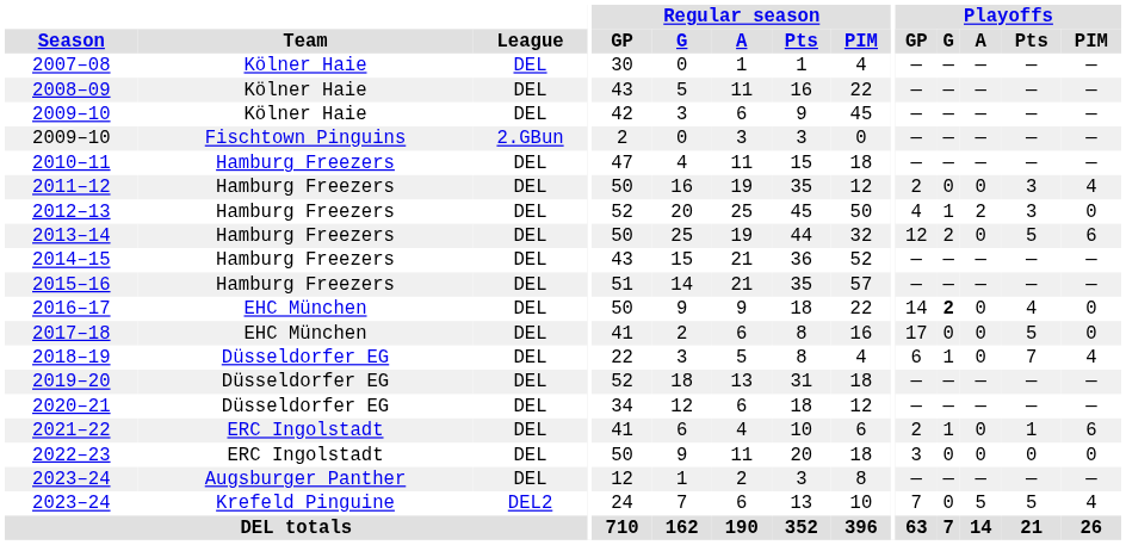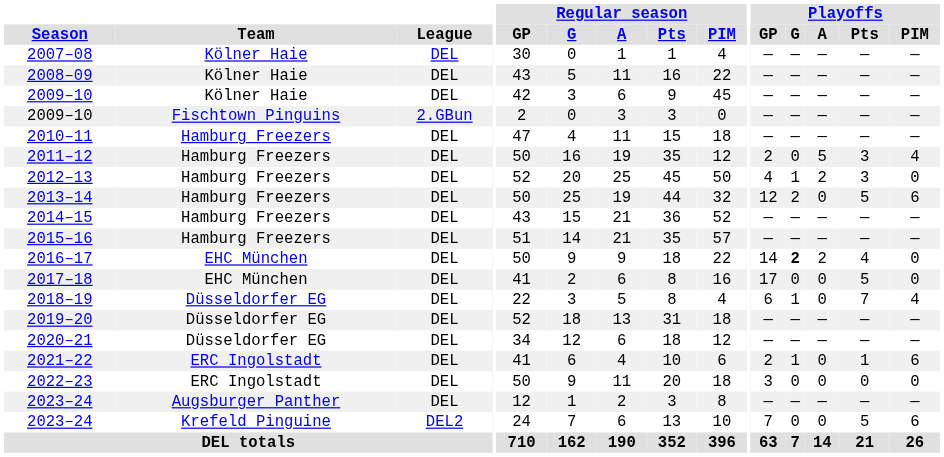 <table border="0" cellpadding="1" cellspacing="0" style="text-align:center; width:60em">
 <tr bgcolor="#e0e0e0">
 <th colspan="3" bgcolor="#ffffff"></th>
 <th rowspan="99" bgcolor="#ffffff"></th>
 <th colspan="5"><a href='#'>Regular season</a></th>
 <th rowspan="99" bgcolor="#ffffff"></th>
 <th colspan="5"><a href='#'>Playoffs</a></th>
 </tr>
 <tr bgcolor="#e0e0e0">
 <th><a href='#'>Season</a></th>
 <th>Team</th>
 <th>League</th>
 <th>GP</th>
 <th><a href='#'>G</a></th>
 <th><a href='#'>A</a></th>
 <th><a href='#'>Pts</a></th>
 <th><a href='#'>PIM</a></th>
 <th>GP</th>
 <th>G</th>
 <th>A</th>
 <th>Pts</th>
 <th>PIM</th>
 </tr>
 <tr ALIGN="center">
 <td><a href='#'>2007–08</a></td>
 <td><a href='#'>Kölner Haie</a></td>
 <td><a href='#'>DEL</a></td>
 <td>30</td>
 <td>0</td>
 <td>1</td>
 <td>1</td>
 <td>4</td>
 <td>—</td>
 <td>—</td>
 <td>—</td>
 <td>—</td>
 <td>—</td>
 </tr>
 <tr ALIGN="center" bgcolor="#f0f0f0">
 <td><a href='#'>2008–09</a></td>
 <td>Kölner Haie</td>
 <td>DEL</td>
 <td>43</td>
 <td>5</td>
 <td>11</td>
 <td>16</td>
 <td>22</td>
 <td>—</td>
 <td>—</td>
 <td>—</td>
 <td>—</td>
 <td>—</td>
 </tr>
 <tr ALIGN="center">
 <td><a href='#'>2009–10</a></td>
 <td>Kölner Haie</td>
 <td>DEL</td>
 <td>42</td>
 <td>3</td>
 <td>6</td>
 <td>9</td>
 <td>45</td>
 <td>—</td>
 <td>—</td>
 <td>—</td>
 <td>—</td>
 <td>—</td>
 </tr>
 <tr ALIGN="center" bgcolor="#f0f0f0">
 <td>2009–10</td>
 <td><a href='#'>Fischtown Pinguins</a></td>
 <td><a href='#'>2.GBun</a></td>
 <td>2</td>
 <td>0</td>
 <td>3</td>
 <td>3</td>
 <td>0</td>
 <td>—</td>
 <td>—</td>
 <td>—</td>
 <td>—</td>
 <td>—</td>
 </tr>
 <tr ALIGN="center">
 <td><a href='#'>2010–11</a></td>
 <td><a href='#'>Hamburg Freezers</a></td>
 <td>DEL</td>
 <td>47</td>
 <td>4</td>
 <td>11</td>
 <td>15</td>
 <td>18</td>
 <td>—</td>
 <td>—</td>
 <td>—</td>
 <td>—</td>
 <td>—</td>
 </tr>
 <tr ALIGN="center" bgcolor="#f0f0f0">
 <td><a href='#'>2011–12</a></td>
 <td>Hamburg Freezers</td>
 <td>DEL</td>
 <td>50</td>
 <td>16</td>
 <td>19</td>
 <td>35</td>
 <td>12</td>
 <td>2</td>
 <td>0</td>
-<td>0</td>
+<td>5</td>
 <td>3</td>
 <td>4</td>
 </tr>
 <tr ALIGN="center">
 <td><a href='#'>2012–13</a></td>
 <td>Hamburg Freezers</td>
 <td>DEL</td>
 <td>52</td>
 <td>20</td>
 <td>25</td>
 <td>45</td>
 <td>50</td>
 <td>4</td>
 <td>1</td>
 <td>2</td>
 <td>3</td>
 <td>0</td>
 </tr>
 <tr ALIGN="center" bgcolor="#f0f0f0">
 <td><a href='#'>2013–14</a></td>
 <td>Hamburg Freezers</td>
 <td>DEL</td>
 <td>50</td>
 <td>25</td>
 <td>19</td>
 <td>44</td>
 <td>32</td>
 <td>12</td>
 <td>2</td>
 <td>0</td>
 <td>5</td>
 <td>6</td>
 </tr>
 <tr ALIGN="center">
 <td><a href='#'>2014–15</a></td>
 <td>Hamburg Freezers</td>
 <td>DEL</td>
 <td>43</td>
 <td>15</td>
 <td>21</td>
 <td>36</td>
 <td>52</td>
 <td>—</td>
 <td>—</td>
 <td>—</td>
 <td>—</td>
 <td>—</td>
 </tr>
 <tr ALIGN="center" bgcolor="#f0f0f0">
 <td><a href='#'>2015–16</a></td>
 <td>Hamburg Freezers</td>
 <td>DEL</td>
 <td>51</td>
 <td>14</td>
 <td>21</td>
 <td>35</td>
 <td>57</td>
 <td>—</td>
 <td>—</td>
 <td>—</td>
 <td>—</td>
 <td>—</td>
 </tr>
 <tr ALIGN="center">
 <td><a href='#'>2016–17</a></td>
 <td><a href='#'>EHC München</a></td>
 <td>DEL</td>
 <td>50</td>
 <td>9</td>
 <td>9</td>
 <td>18</td>
 <td>22</td>
 <td>14</td>
 <td><strong>2</strong></td>
-<td>0</td>
+<td>2</td>
 <td>4</td>
 <td>0</td>
 </tr>
 <tr ALIGN="center"  bgcolor="#f0f0f0">
 <td><a href='#'>2017–18</a></td>
 <td>EHC München</td>
 <td>DEL</td>
 <td>41</td>
 <td>2</td>
 <td>6</td>
 <td>8</td>
 <td>16</td>
 <td>17</td>
 <td>0</td>
 <td>0</td>
 <td>5</td>
 <td>0</td>
 </tr>
 <tr ALIGN="center">
 <td><a href='#'>2018–19</a></td>
 <td><a href='#'>Düsseldorfer EG</a></td>
 <td>DEL</td>
 <td>22</td>
 <td>3</td>
 <td>5</td>
 <td>8</td>
 <td>4</td>
 <td>6</td>
 <td>1</td>
 <td>0</td>
 <td>7</td>
 <td>4</td>
 </tr>
 <tr align="center"  bgcolor="#f0f0f0">
 <td><a href='#'>2019–20</a></td>
 <td>Düsseldorfer EG</td>
 <td>DEL</td>
 <td>52</td>
 <td>18</td>
 <td>13</td>
 <td>31</td>
 <td>18</td>
 <td>—</td>
 <td>—</td>
 <td>—</td>
 <td>—</td>
 <td>—</td>
 </tr>
 <tr align="center">
 <td><a href='#'>2020–21</a></td>
 <td>Düsseldorfer EG</td>
 <td>DEL</td>
 <td>34</td>
 <td>12</td>
 <td>6</td>
 <td>18</td>
 <td>12</td>
 <td>—</td>
 <td>—</td>
 <td>—</td>
 <td>—</td>
 <td>—</td>
 </tr>
 <tr align="center"  bgcolor="#f0f0f0">
 <td><a href='#'>2021–22</a></td>
 <td><a href='#'>ERC Ingolstadt</a></td>
 <td>DEL</td>
 <td>41</td>
 <td>6</td>
 <td>4</td>
 <td>10</td>
 <td>6</td>
 <td>2</td>
 <td>1</td>
 <td>0</td>
 <td>1</td>
 <td>6</td>
 </tr>
 <tr align="center">
 <td><a href='#'>2022–23</a></td>
 <td>ERC Ingolstadt</td>
 <td>DEL</td>
 <td>50</td>
 <td>9</td>
 <td>11</td>
 <td>20</td>
 <td>18</td>
 <td>3</td>
 <td>0</td>
 <td>0</td>
 <td>0</td>
 <td>0</td>
 </tr>
 <tr align="center"  bgcolor="#f0f0f0">
 <td><a href='#'>2023–24</a></td>
 <td><a href='#'>Augsburger Panther</a></td>
 <td>DEL</td>
 <td>12</td>
 <td>1</td>
 <td>2</td>
 <td>3</td>
 <td>8</td>
 <td>—</td>
 <td>—</td>
 <td>—</td>
 <td>—</td>
 <td>—</td>
 </tr>
 <tr align="center">
 <td><a href='#'>2023–24</a></td>
 <td><a href='#'>Krefeld Pinguine</a></td>
 <td><a href='#'>DEL2</a></td>
 <td>24</td>
 <td>7</td>
 <td>6</td>
 <td>13</td>
 <td>10</td>
 <td>7</td>
 <td>0</td>
+<td>0</td>
 <td>5</td>
-<td>5</td>
-<td>4</td>
+<td>6</td>
 </tr>
 <tr bgcolor="#e0e0e0">
 <th colspan="3">DEL totals</th>
 <th>710</th>
 <th>162</th>
 <th>190</th>
 <th>352</th>
 <th>396</th>
 <th>63</th>
 <th>7</th>
 <th>14</th>
 <th>21</th>
 <th>26</th>
 </tr>
 </table>
